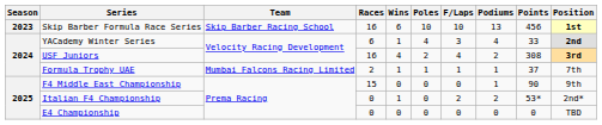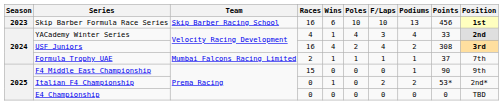 <table class="wikitable" style="font-size: 90%; text-align:center">
 <tr>
 <th scope="col">Season</th>
 <th scope="col">Series</th>
 <th scope="col">Team</th>
 <th scope="col">Races</th>
 <th scope="col">Wins</th>
 <th scope="col">Poles</th>
 <th scope="col">F/Laps</th>
 <th>Podiums</th>
 <th scope="col">Points</th>
 <th scope="col">Position</th>
 </tr>
 <tr>
 <th>2023</th>
 <td align="left" nowrap>Skip Barber Formula Race Series</td>
 <td align="left"><a href='#'>Skip Barber Racing School</a></td>
 <td>16</td>
 <td>6</td>
 <td>10</td>
 <td>10</td>
 <td>13</td>
 <td>456</td>
 <td bgcolor="FFFFBF"><strong>1st</strong></td>
 </tr>
 <tr>
 <th rowspan="3">2024</th>
 <td align="left">YACademy Winter Series</td>
 <td rowspan="2" align="left"><a href='#'>Velocity Racing Development</a></td>
-<td>6</td>
+<td>4</td>
 <td>1</td>
 <td>4</td>
 <td>3</td>
 <td>4</td>
 <td>33</td>
 <td bgcolor="DFDFDF"><strong>2nd</strong></td>
 </tr>
 <tr>
 <td align="left"><a href='#'>USF Juniors</a></td>
 <td>16</td>
 <td>4</td>
 <td>2</td>
 <td>4</td>
 <td>2</td>
 <td>308</td>
 <td bgcolor="FFDF9F"><strong>3rd</strong></td>
 </tr>
 <tr>
 <td align=left><a href='#'>Formula Trophy UAE</a></td>
 <td align="left" nowrap><a href='#'>Mumbai Falcons Racing Limited</a></td>
 <td>2</td>
 <td>1</td>
 <td>1</td>
 <td>1</td>
 <td>1</td>
 <td>37</td>
 <td>7th</td>
 </tr>
 <tr>
 <th rowspan="3">2025</th>
 <td align=left nowrap><a href='#'>F4 Middle East Championship</a></td>
 <td align=left rowspan="3"><a href='#'>Prema Racing</a></td>
 <td>15</td>
 <td>0</td>
 <td>0</td>
 <td>0</td>
 <td>1</td>
 <td>90</td>
 <td>9th</td>
 </tr>
 <tr>
 <td align=left><a href='#'>Italian F4 Championship</a></td>
 <td>0</td>
 <td>1</td>
 <td>0</td>
 <td>2</td>
 <td>2</td>
 <td>53*</td>
 <td>2nd*</td>
 </tr>
 <tr>
 <td align=left><a href='#'>E4 Championship</a></td>
 <td>0</td>
 <td>0</td>
 <td>0</td>
 <td>0</td>
 <td>0</td>
 <td>0</td>
 <td>TBD</td>
 </tr>
 </table>
